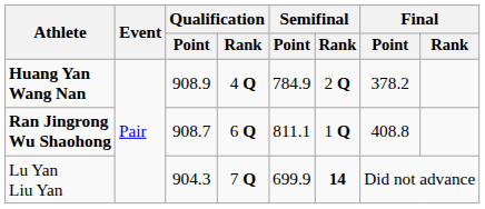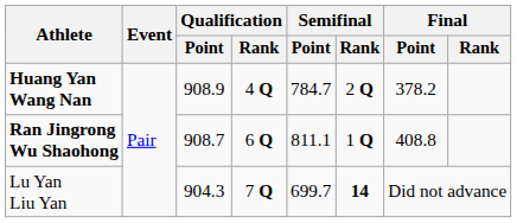 <table class=wikitable style=font-size:90%;text-align:center>
 <tr>
 <th rowspan="2">Athlete</th>
 <th rowspan="2">Event</th>
 <th colspan=2>Qualification</th>
 <th colspan=2>Semifinal</th>
 <th colspan=2>Final</th>
 </tr>
 <tr style="font-size:95%">
 <th>Point</th>
 <th>Rank</th>
 <th>Point</th>
 <th>Rank</th>
 <th>Point</th>
 <th>Rank</th>
 </tr>
 <tr>
 <td align=left><strong>Huang Yan<br>Wang Nan</strong></td>
 <td align=left rowspan=3><a href='#'>Pair</a></td>
 <td>908.9</td>
 <td>4 <strong>Q</strong></td>
-<td>784.9</td>
+<td>784.7</td>
 <td>2 <strong>Q</strong></td>
 <td>378.2</td>
 <td></td>
 </tr>
 <tr>
 <td align=left><strong>Ran Jingrong<br>Wu Shaohong</strong></td>
 <td>908.7</td>
 <td>6 <strong>Q</strong></td>
 <td>811.1</td>
 <td>1 <strong>Q</strong></td>
 <td>408.8</td>
 <td></td>
 </tr>
 <tr>
 <td align=left>Lu Yan<br>Liu Yan</td>
 <td>904.3</td>
 <td>7 <strong>Q</strong></td>
-<td>699.9</td>
+<td>699.7</td>
 <td><strong>14</strong></td>
 <td colspan=2>Did not advance</td>
 </tr>
 </table>
